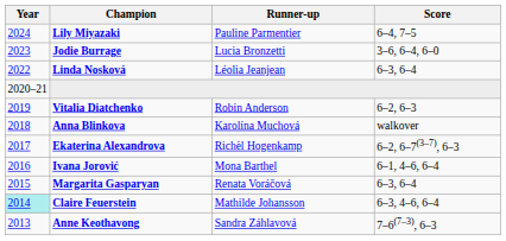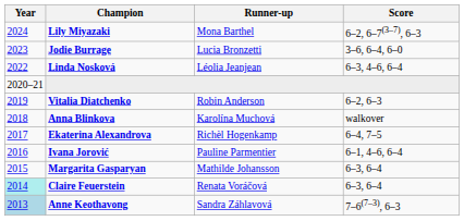 <table class="wikitable" style="font-size:90%">
 <tr>
 <th>Year</th>
 <th width="200">Champion</th>
 <th width="200">Runner-up</th>
 <th width="155">Score</th>
 </tr>
 <tr>
 <td><a href='#'>2024</a></td>
 <td> <strong><a href='#'>Lily Miyazaki</a></strong></td>
-<td> <a href='#'>Pauline Parmentier</a></td>
-<td>6–4, 7–5</td>
+<td> <a href='#'>Mona Barthel</a></td>
+<td>6–2, 6–7<sup>(3–7)</sup>, 6–3</td>
 </tr>
 <tr>
 <td><a href='#'>2023</a></td>
 <td> <strong><a href='#'>Jodie Burrage</a></strong></td>
 <td> <a href='#'>Lucia Bronzetti</a></td>
 <td>3–6, 6–4, 6–0</td>
 </tr>
 <tr>
 <td><a href='#'>2022</a></td>
 <td> <strong><a href='#'>Linda Nosková</a></strong></td>
 <td> <a href='#'>Léolia Jeanjean</a></td>
-<td>6–3, 6–4</td>
+<td>6–3, 4–6, 6–4</td>
 </tr>
 <tr>
 <td>2020–21</td>
 <td colspan=3 bgcolor="#ededed"></td>
 </tr>
 <tr>
 <td><a href='#'>2019</a></td>
 <td> <strong><a href='#'>Vitalia Diatchenko</a></strong></td>
 <td> <a href='#'>Robin Anderson</a></td>
 <td>6–2, 6–3</td>
 </tr>
 <tr>
 <td><a href='#'>2018</a></td>
 <td> <strong><a href='#'>Anna Blinkova</a></strong></td>
 <td> <a href='#'>Karolína Muchová</a></td>
 <td>walkover</td>
 </tr>
 <tr>
 <td><a href='#'>2017</a></td>
 <td> <strong><a href='#'>Ekaterina Alexandrova</a></strong></td>
 <td> <a href='#'>Richèl Hogenkamp</a></td>
-<td>6–2, 6–7<sup>(3–7)</sup>, 6–3</td>
+<td>6–4, 7–5</td>
 </tr>
 <tr>
 <td><a href='#'>2016</a></td>
 <td> <strong><a href='#'>Ivana Jorović</a></strong></td>
-<td> <a href='#'>Mona Barthel</a></td>
+<td> <a href='#'>Pauline Parmentier</a></td>
 <td>6–1, 4–6, 6–4</td>
 </tr>
 <tr>
 <td><a href='#'>2015</a></td>
 <td> <strong><a href='#'>Margarita Gasparyan</a></strong></td>
-<td> <a href='#'>Renata Voráčová</a></td>
+<td> <a href='#'>Mathilde Johansson</a></td>
 <td>6–3, 6–4</td>
 </tr>
 <tr>
 <td style="background: paleturquoise;"><a href='#'>2014</a></td>
 <td> <strong><a href='#'>Claire Feuerstein</a></strong></td>
-<td> <a href='#'>Mathilde Johansson</a></td>
-<td>6–3, 4–6, 6–4</td>
+<td> <a href='#'>Renata Voráčová</a></td>
+<td>6–3, 6–4</td>
 </tr>
 <tr>
-<td><a href='#'>2013</a></td>
+<td style="background: lightblue;"><a href='#'>2013</a></td>
 <td> <strong><a href='#'>Anne Keothavong</a></strong></td>
 <td> <a href='#'>Sandra Záhlavová</a></td>
 <td>7–6<sup>(7–3)</sup>, 6–3</td>
 </tr>
 </table>
